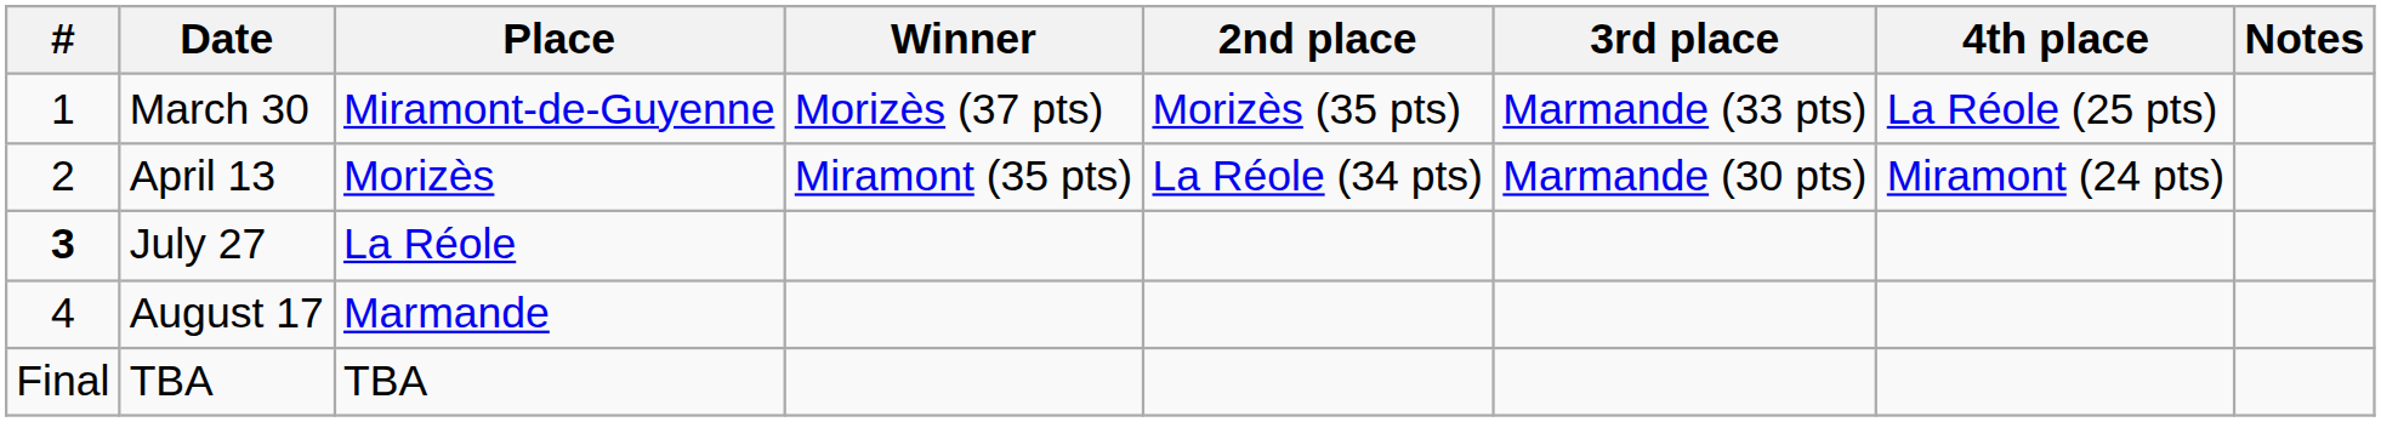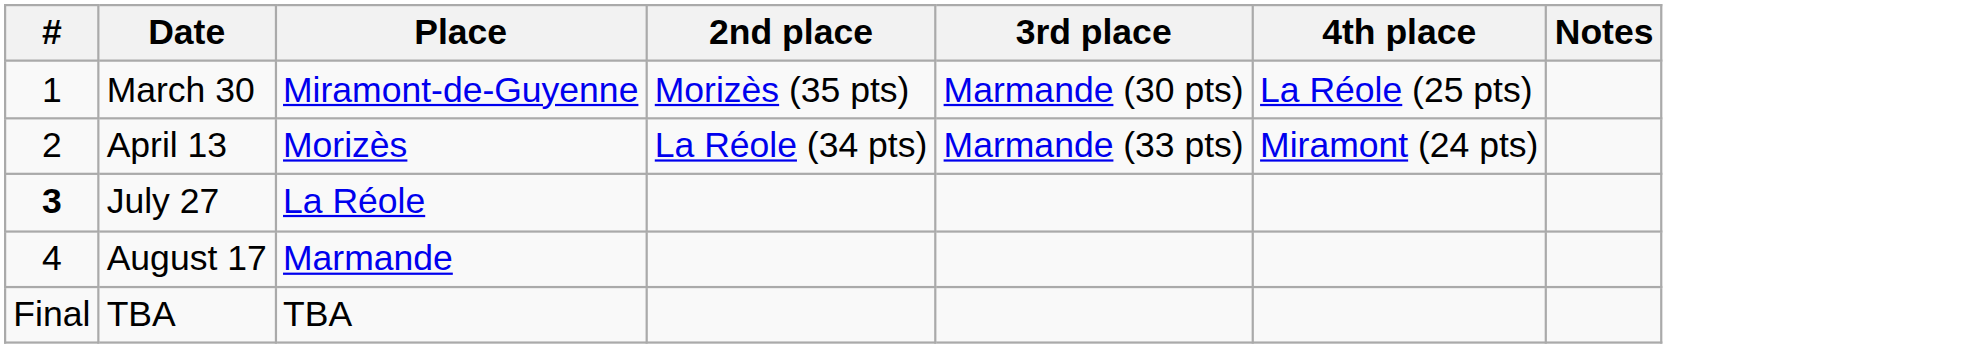 <table class=wikitable>
 <tr>
 <th>#</th>
 <th>Date</th>
 <th>Place</th>
-<th>Winner</th>
 <th>2nd place</th>
 <th>3rd place</th>
 <th>4th place</th>
 <th>Notes</th>
 </tr>
 <tr>
 <td align="center">1</td>
 <td>March  30</td>
 <td><a href='#'>Miramont-de-Guyenne</a></td>
-<td><a href='#'>Morizès</a> (37 pts)</td>
 <td><a href='#'>Morizès</a> (35 pts)</td>
-<td><a href='#'>Marmande</a> (33 pts)</td>
+<td><a href='#'>Marmande</a> (30 pts)</td>
 <td><a href='#'>La Réole</a> (25 pts)</td>
 <td></td>
 </tr>
 <tr>
 <td align="center">2</td>
 <td>April 13</td>
 <td><a href='#'>Morizès</a></td>
-<td><a href='#'>Miramont</a> (35 pts)</td>
 <td><a href='#'>La Réole</a> (34 pts)</td>
-<td><a href='#'>Marmande</a> (30 pts)</td>
+<td><a href='#'>Marmande</a> (33 pts)</td>
 <td><a href='#'>Miramont</a> (24 pts)</td>
 <td></td>
 </tr>
 <tr>
 <td align="center"><strong>3</strong></td>
 <td>July 27</td>
 <td><a href='#'>La Réole</a></td>
-<td></td>
 <td></td>
 <td></td>
 <td></td>
 <td></td>
 </tr>
 <tr>
 <td align="center">4</td>
 <td>August 17</td>
 <td><a href='#'>Marmande</a></td>
 <td></td>
 <td></td>
 <td></td>
 <td></td>
-<td></td>
 </tr>
 <tr>
 <td align="center">Final</td>
 <td>TBA</td>
 <td>TBA</td>
 <td></td>
 <td></td>
 <td></td>
 <td></td>
-<td></td>
 </tr>
 </table>
